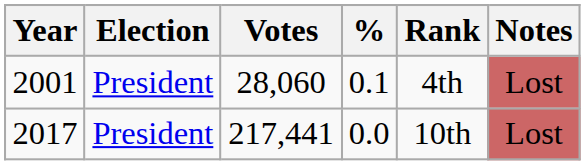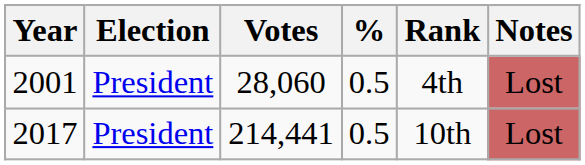 <table class="wikitable" style="text-align:center;">
 <tr>
 <th>Year</th>
 <th>Election</th>
 <th>Votes</th>
 <th>%</th>
 <th>Rank</th>
 <th>Notes</th>
 </tr>
 <tr>
 <td>2001</td>
 <td><a href='#'>President</a></td>
 <td>28,060</td>
-<td>0.1</td>
+<td>0.5</td>
 <td>4th</td>
 <td style="background:#c66;">Lost</td>
 </tr>
 <tr>
 <td>2017</td>
 <td><a href='#'>President</a></td>
-<td>217,441</td>
-<td>0.0</td>
+<td>214,441</td>
+<td>0.5</td>
 <td>10th</td>
 <td style="background:#c66;">Lost</td>
 </tr>
 </table>
